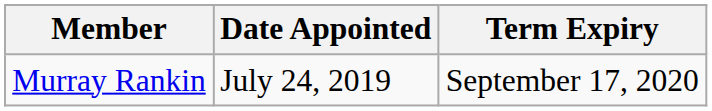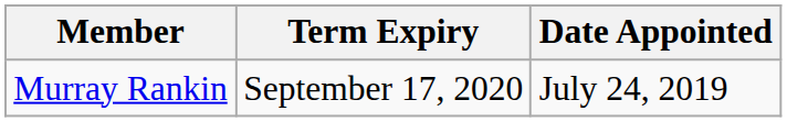 <table class="wikitable sortable">
 <tr>
 <th>Member</th>
+<th>Term Expiry</th>
 <th>Date Appointed</th>
-<th>Term Expiry</th>
 </tr>
 <tr>
 <td><a href='#'>Murray Rankin</a></td>
+<td>September 17, 2020</td>
 <td>July 24, 2019</td>
-<td>September 17, 2020</td>
 </tr>
 </table>
